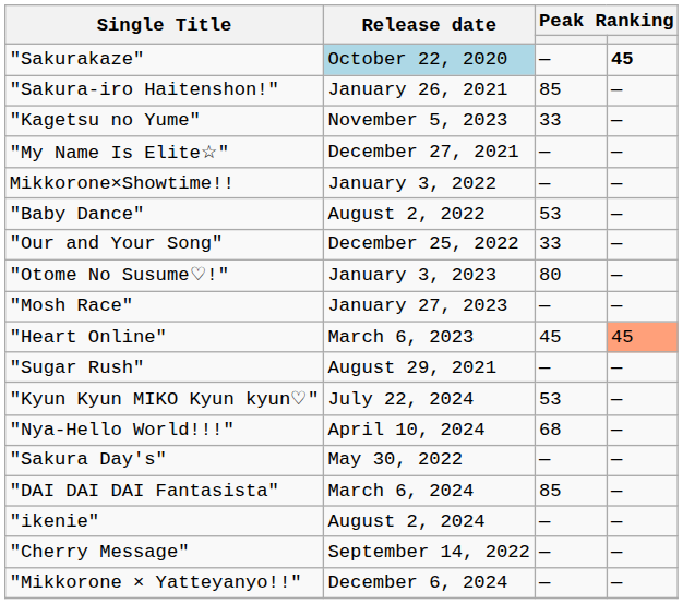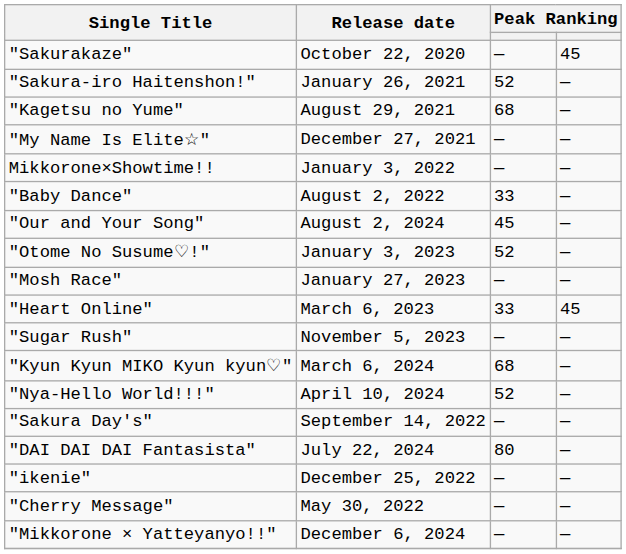 <table class="wikitable">
 <tr>
 <th rowspan="2">Single Title</th>
 <th rowspan="2">Release date</th>
 <th colspan="4">Peak Ranking</th>
 </tr>
 <tr>
 <th></th>
 <th></th>
 </tr>
 <tr>
 <td>"Sakurakaze"</td>
-<td style="background: lightblue;">October 22, 2020</td>
+<td>October 22, 2020</td>
 <td>—</td>
-<td><strong>45</strong></td>
+<td>45</td>
 </tr>
 <tr>
 <td>"Sakura-iro Haitenshon!"</td>
 <td>January 26, 2021</td>
-<td>85</td>
+<td>52</td>
 <td>—</td>
 </tr>
 <tr>
 <td>"Kagetsu no Yume"</td>
-<td>November 5, 2023</td>
-<td>33</td>
+<td>August 29, 2021</td>
+<td>68</td>
 <td>—</td>
 </tr>
 <tr>
 <td>"My Name Is Elite☆"</td>
 <td>December 27, 2021</td>
 <td>—</td>
 <td>—</td>
 </tr>
 <tr>
 <td>Mikkorone×Showtime!!</td>
 <td>January 3, 2022</td>
 <td>—</td>
 <td>—</td>
 </tr>
 <tr>
 <td>"Baby Dance"</td>
 <td>August 2, 2022</td>
-<td>53</td>
+<td>33</td>
 <td>—</td>
 </tr>
 <tr>
 <td>"Our and Your Song"</td>
-<td>December 25, 2022</td>
-<td>33</td>
+<td>August 2, 2024</td>
+<td>45</td>
 <td>—</td>
 </tr>
 <tr>
 <td>"Otome No Susume♡!"</td>
 <td>January 3, 2023</td>
-<td>80</td>
+<td>52</td>
 <td>—</td>
 </tr>
 <tr>
 <td>"Mosh Race"</td>
 <td>January 27, 2023</td>
 <td>—</td>
 <td>—</td>
 </tr>
 <tr>
 <td>"Heart Online"</td>
 <td>March 6, 2023</td>
+<td>33</td>
 <td>45</td>
-<td style="background: lightsalmon;">45</td>
 </tr>
 <tr>
 <td>"Sugar Rush"</td>
-<td>August 29, 2021</td>
+<td>November 5, 2023</td>
 <td>—</td>
 <td>—</td>
 </tr>
 <tr>
 <td>"Kyun Kyun MIKO Kyun kyun♡"</td>
-<td>July 22, 2024</td>
-<td>53</td>
+<td>March 6, 2024</td>
+<td>68</td>
 <td>—</td>
 </tr>
 <tr>
 <td>"Nya-Hello World!!!"</td>
 <td>April 10, 2024</td>
-<td>68</td>
+<td>52</td>
 <td>—</td>
 </tr>
 <tr>
 <td>"Sakura Day's"</td>
-<td>May 30, 2022</td>
+<td>September 14, 2022</td>
 <td>—</td>
 <td>—</td>
 </tr>
 <tr>
 <td>"DAI DAI DAI Fantasista"</td>
-<td>March 6, 2024</td>
-<td>85</td>
+<td>July 22, 2024</td>
+<td>80</td>
 <td>—</td>
 </tr>
 <tr>
 <td>"ikenie"</td>
-<td>August 2, 2024</td>
+<td>December 25, 2022</td>
 <td>—</td>
 <td>—</td>
 </tr>
 <tr>
 <td>"Cherry Message"</td>
-<td>September 14, 2022</td>
+<td>May 30, 2022</td>
 <td>—</td>
 <td>—</td>
 </tr>
 <tr>
 <td>"Mikkorone × Yatteyanyo!!"</td>
 <td>December 6, 2024</td>
 <td>—</td>
 <td>—</td>
 </tr>
 <tr>
 </tr>
 </table>
